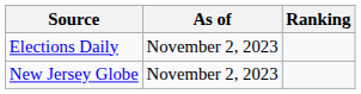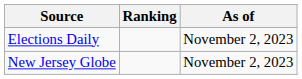 <table class="wikitable" style="text-align:center">
 <tr>
 <th>Source</th>
+<th>Ranking</th>
 <th>As of</th>
-<th>Ranking</th>
 </tr>
 <tr>
 <td align=left><a href='#'>Elections Daily</a></td>
+<td></td>
 <td>November 2, 2023</td>
-<td></td>
 </tr>
 <tr>
 <td align=left><a href='#'>New Jersey Globe</a></td>
+<td></td>
 <td>November 2, 2023</td>
-<td></td>
 </tr>
 </table>
